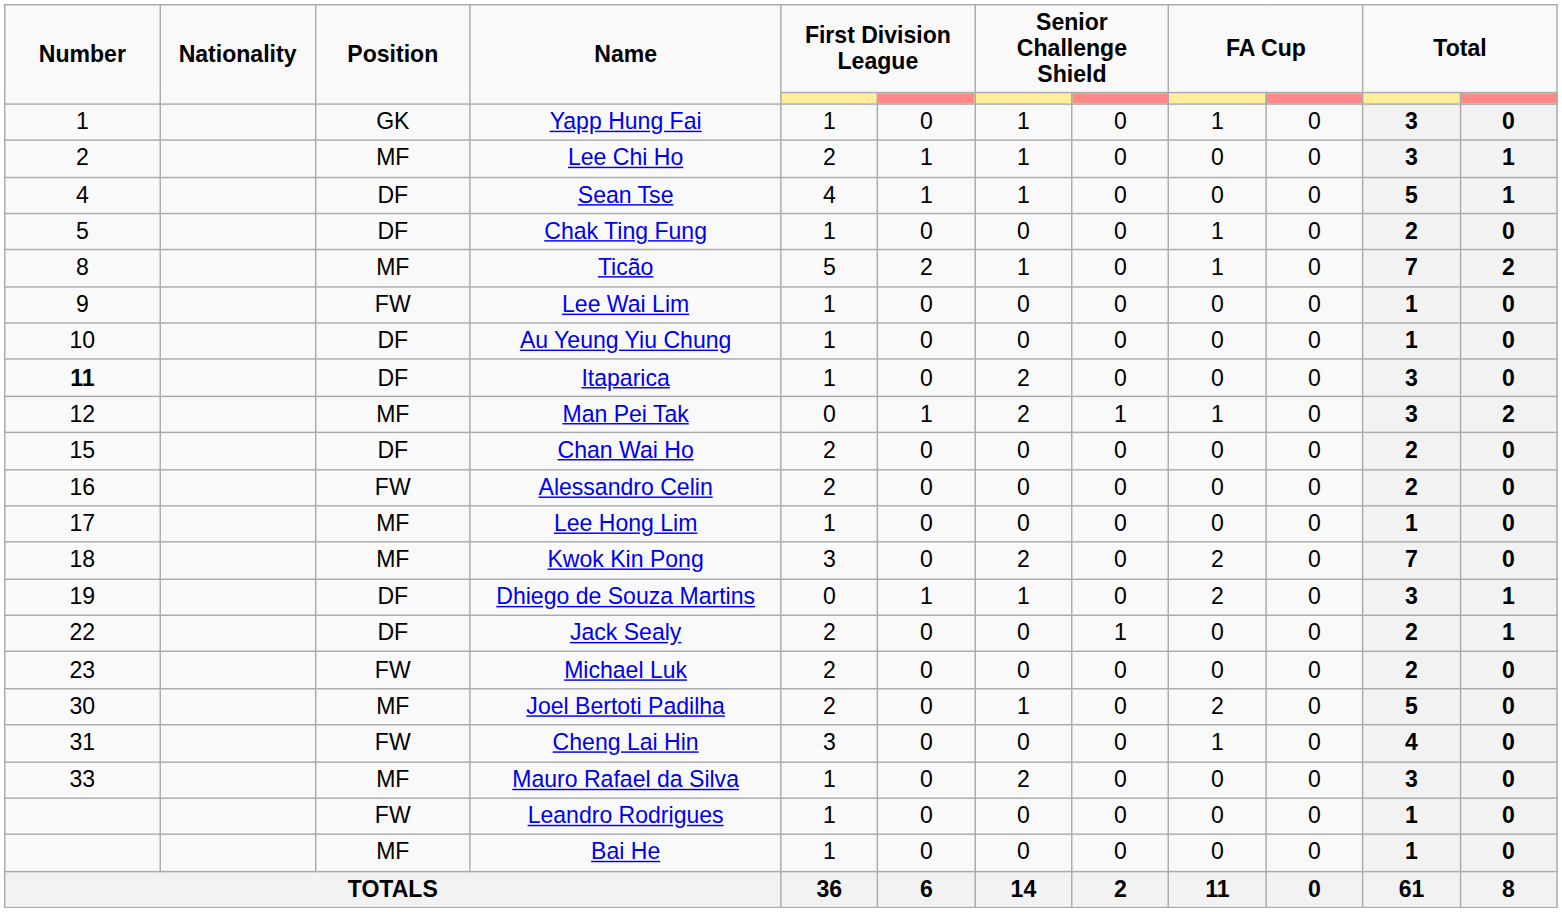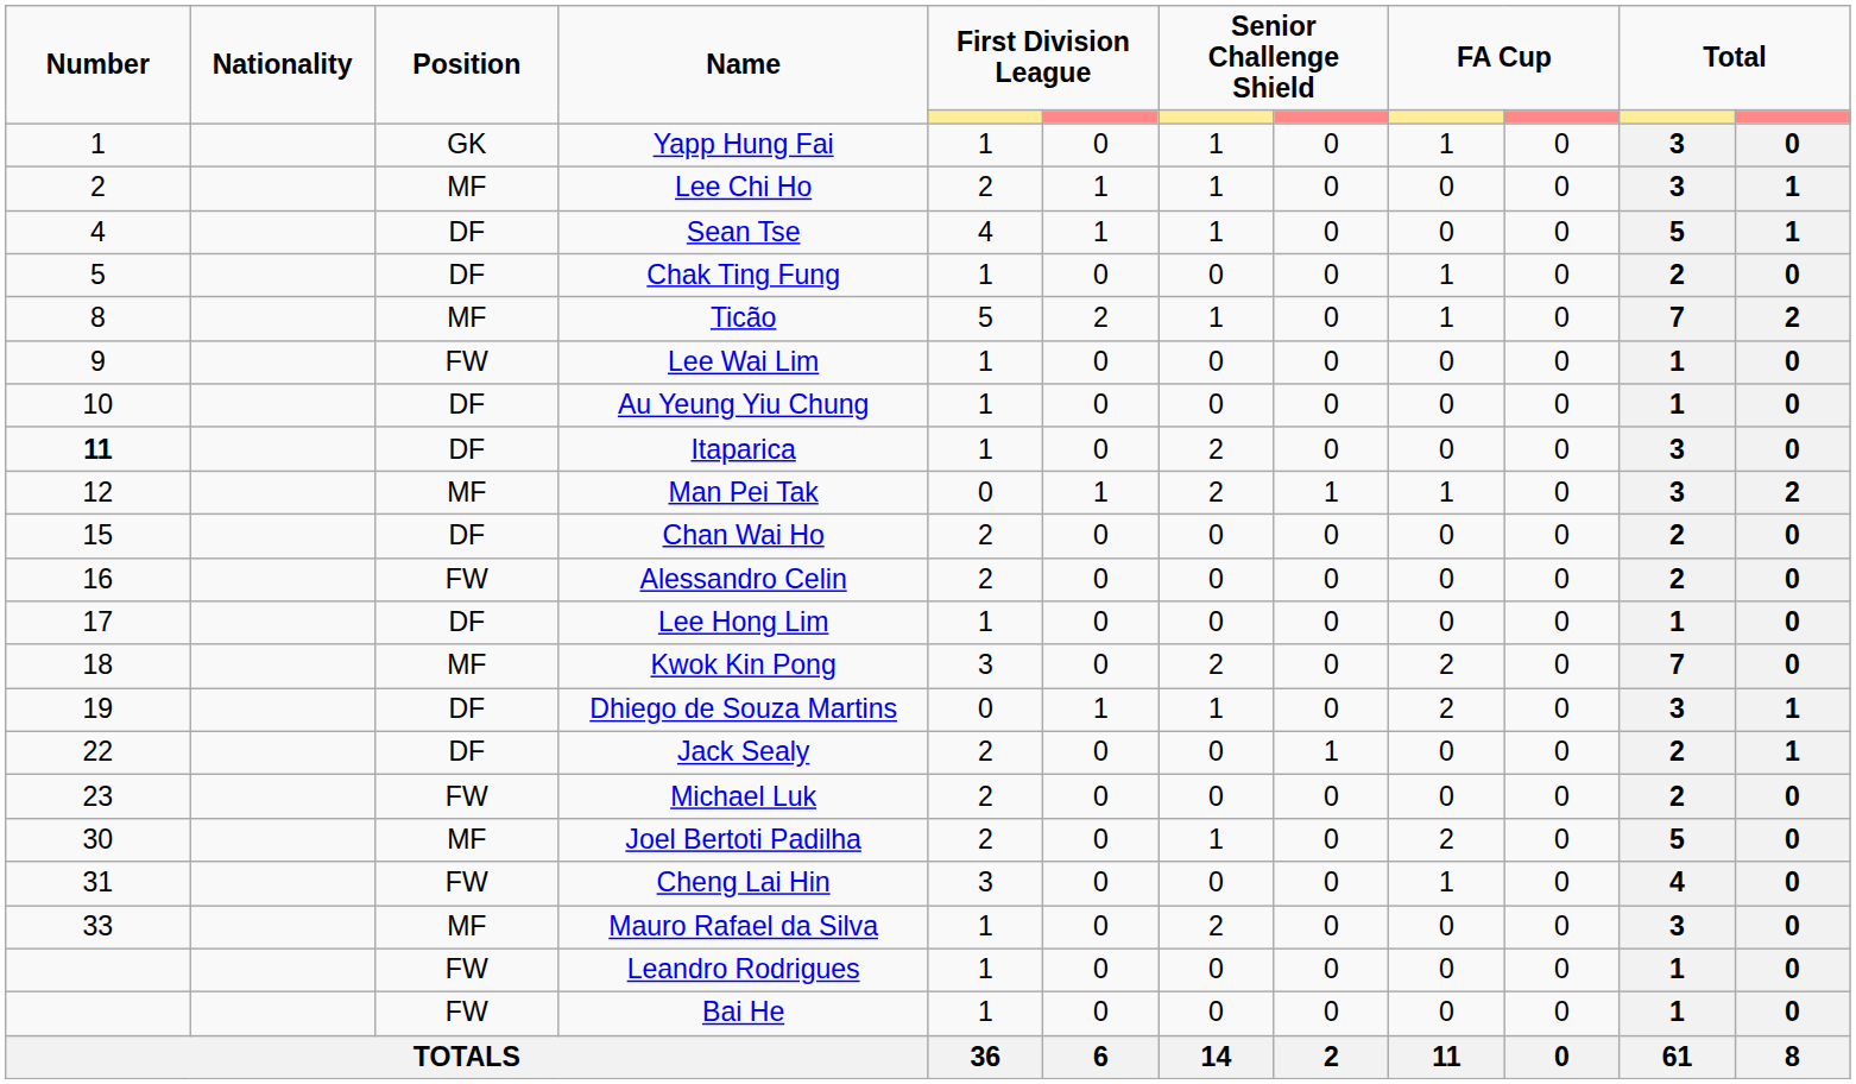 <table class="wikitable" style="text-align:center;">
 <tr style="text-align:center;">
 <td rowspan="2"  style="width:10%; "><strong>Number</strong></td>
 <td rowspan="2"  style="width:10%; "><strong>Nationality</strong></td>
 <td rowspan="2"  style="width:10%; "><strong>Position</strong></td>
 <td rowspan="2"  style="width:20%; "><strong>Name</strong></td>
 <td colspan="2"><strong>First Division League</strong></td>
 <td colspan="2"><strong>Senior Challenge Shield</strong></td>
 <td colspan="2"><strong>FA Cup</strong></td>
 <td colspan="2"><strong>Total</strong></td>
 </tr>
 <tr>
 <th style="width:60px; background:#fe9;"></th>
 <th style="width:60px; background:#ff8888;"></th>
 <th style="width:60px; background:#fe9;"></th>
 <th style="width:60px; background:#ff8888;"></th>
 <th style="width:60px; background:#fe9;"></th>
 <th style="width:60px; background:#ff8888;"></th>
 <th style="width:60px; background:#fe9;"></th>
 <th style="width:60px; background:#ff8888;"></th>
 </tr>
 <tr>
 <td>1</td>
 <td></td>
 <td>GK</td>
 <td><a href='#'>Yapp Hung Fai</a></td>
 <td>1</td>
 <td>0</td>
 <td>1</td>
 <td>0</td>
 <td>1</td>
 <td>0</td>
 <th>3</th>
 <th>0</th>
 </tr>
 <tr>
 <td>2</td>
 <td></td>
 <td>MF</td>
 <td><a href='#'>Lee Chi Ho</a></td>
 <td>2</td>
 <td>1</td>
 <td>1</td>
 <td>0</td>
 <td>0</td>
 <td>0</td>
 <th>3</th>
 <th>1</th>
 </tr>
 <tr>
 <td>4</td>
 <td></td>
 <td>DF</td>
 <td><a href='#'>Sean Tse</a></td>
 <td>4</td>
 <td>1</td>
 <td>1</td>
 <td>0</td>
 <td>0</td>
 <td>0</td>
 <th>5</th>
 <th>1</th>
 </tr>
 <tr>
 <td>5</td>
 <td></td>
 <td>DF</td>
 <td><a href='#'>Chak Ting Fung</a></td>
 <td>1</td>
 <td>0</td>
 <td>0</td>
 <td>0</td>
 <td>1</td>
 <td>0</td>
 <th>2</th>
 <th>0</th>
 </tr>
 <tr>
 <td>8</td>
 <td></td>
 <td>MF</td>
 <td><a href='#'>Ticão</a></td>
 <td>5</td>
 <td>2</td>
 <td>1</td>
 <td>0</td>
 <td>1</td>
 <td>0</td>
 <th>7</th>
 <th>2</th>
 </tr>
 <tr>
 <td>9</td>
 <td></td>
 <td>FW</td>
 <td><a href='#'>Lee Wai Lim</a></td>
 <td>1</td>
 <td>0</td>
 <td>0</td>
 <td>0</td>
 <td>0</td>
 <td>0</td>
 <th>1</th>
 <th>0</th>
 </tr>
 <tr>
 <td>10</td>
 <td></td>
 <td>DF</td>
 <td><a href='#'>Au Yeung Yiu Chung</a></td>
 <td>1</td>
 <td>0</td>
 <td>0</td>
 <td>0</td>
 <td>0</td>
 <td>0</td>
 <th>1</th>
 <th>0</th>
 </tr>
 <tr>
 <td><strong>11</strong></td>
 <td></td>
 <td>DF</td>
 <td><a href='#'>Itaparica</a></td>
 <td>1</td>
 <td>0</td>
 <td>2</td>
 <td>0</td>
 <td>0</td>
 <td>0</td>
 <th>3</th>
 <th>0</th>
 </tr>
 <tr>
 <td>12</td>
 <td></td>
 <td>MF</td>
 <td><a href='#'>Man Pei Tak</a></td>
 <td>0</td>
 <td>1</td>
 <td>2</td>
 <td>1</td>
 <td>1</td>
 <td>0</td>
 <th>3</th>
 <th>2</th>
 </tr>
 <tr>
 <td>15</td>
 <td></td>
 <td>DF</td>
 <td><a href='#'>Chan Wai Ho</a></td>
 <td>2</td>
 <td>0</td>
 <td>0</td>
 <td>0</td>
 <td>0</td>
 <td>0</td>
 <th>2</th>
 <th>0</th>
 </tr>
 <tr>
 <td>16</td>
 <td></td>
 <td>FW</td>
 <td><a href='#'>Alessandro Celin</a></td>
 <td>2</td>
 <td>0</td>
 <td>0</td>
 <td>0</td>
 <td>0</td>
 <td>0</td>
 <th>2</th>
 <th>0</th>
 </tr>
 <tr>
 <td>17</td>
 <td></td>
-<td>MF</td>
+<td>DF</td>
 <td><a href='#'>Lee Hong Lim</a></td>
 <td>1</td>
 <td>0</td>
 <td>0</td>
 <td>0</td>
 <td>0</td>
 <td>0</td>
 <th>1</th>
 <th>0</th>
 </tr>
 <tr>
 <td>18</td>
 <td></td>
 <td>MF</td>
 <td><a href='#'>Kwok Kin Pong</a></td>
 <td>3</td>
 <td>0</td>
 <td>2</td>
 <td>0</td>
 <td>2</td>
 <td>0</td>
 <th>7</th>
 <th>0</th>
 </tr>
 <tr>
 <td>19</td>
 <td></td>
 <td>DF</td>
 <td><a href='#'>Dhiego de Souza Martins</a></td>
 <td>0</td>
 <td>1</td>
 <td>1</td>
 <td>0</td>
 <td>2</td>
 <td>0</td>
 <th>3</th>
 <th>1</th>
 </tr>
 <tr>
 <td>22</td>
 <td></td>
 <td>DF</td>
 <td><a href='#'>Jack Sealy</a></td>
 <td>2</td>
 <td>0</td>
 <td>0</td>
 <td>1</td>
 <td>0</td>
 <td>0</td>
 <th>2</th>
 <th>1</th>
 </tr>
 <tr>
 <td>23</td>
 <td></td>
 <td>FW</td>
 <td><a href='#'>Michael Luk</a></td>
 <td>2</td>
 <td>0</td>
 <td>0</td>
 <td>0</td>
 <td>0</td>
 <td>0</td>
 <th>2</th>
 <th>0</th>
 </tr>
 <tr>
 <td>30</td>
 <td></td>
 <td>MF</td>
 <td><a href='#'>Joel Bertoti Padilha</a></td>
 <td>2</td>
 <td>0</td>
 <td>1</td>
 <td>0</td>
 <td>2</td>
 <td>0</td>
 <th>5</th>
 <th>0</th>
 </tr>
 <tr>
 <td>31</td>
 <td></td>
 <td>FW</td>
 <td><a href='#'>Cheng Lai Hin</a></td>
 <td>3</td>
 <td>0</td>
 <td>0</td>
 <td>0</td>
 <td>1</td>
 <td>0</td>
 <th>4</th>
 <th>0</th>
 </tr>
 <tr>
 <td>33</td>
 <td></td>
 <td>MF</td>
 <td><a href='#'>Mauro Rafael da Silva</a></td>
 <td>1</td>
 <td>0</td>
 <td>2</td>
 <td>0</td>
 <td>0</td>
 <td>0</td>
 <th>3</th>
 <th>0</th>
 </tr>
 <tr>
 <td></td>
 <td></td>
 <td>FW</td>
 <td><a href='#'>Leandro Rodrigues</a></td>
 <td>1</td>
 <td>0</td>
 <td>0</td>
 <td>0</td>
 <td>0</td>
 <td>0</td>
 <th>1</th>
 <th>0</th>
 </tr>
 <tr>
 <td></td>
 <td></td>
-<td>MF</td>
+<td>FW</td>
 <td><a href='#'>Bai He</a></td>
 <td>1</td>
 <td>0</td>
 <td>0</td>
 <td>0</td>
 <td>0</td>
 <td>0</td>
 <th>1</th>
 <th>0</th>
 </tr>
 <tr>
 <th colspan="4">TOTALS</th>
 <th>36</th>
 <th>6</th>
 <th>14</th>
 <th>2</th>
 <th>11</th>
 <th>0</th>
 <th>61</th>
 <th>8</th>
 </tr>
 </table>
